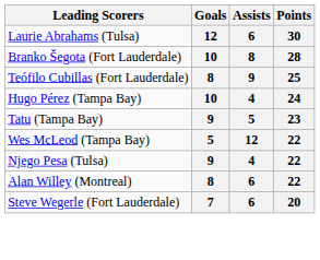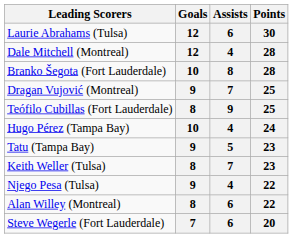 <table class="wikitable">
 <tr>
 <th>Leading Scorers</th>
 <th>Goals</th>
 <th>Assists</th>
 <th>Points</th>
 </tr>
 <tr>
 <td><a href='#'>Laurie Abrahams</a> (Tulsa)</td>
 <th>12</th>
 <th>6</th>
 <th>30</th>
 </tr>
 <tr>
+<td><a href='#'>Dale Mitchell</a> (Montreal)</td>
+<th>12</th>
+<th>4</th>
+<th>28</th>
+</tr>
+<tr>
 <td><a href='#'>Branko Šegota</a> (Fort Lauderdale)</td>
 <th>10</th>
 <th>8</th>
 <th>28</th>
+</tr>
+<tr>
+<td><a href='#'>Dragan Vujović</a> (Montreal)</td>
+<th>9</th>
+<th>7</th>
+<th>25</th>
 </tr>
 <tr>
 <td><a href='#'>Teófilo Cubillas</a> (Fort Lauderdale)</td>
 <th>8</th>
 <th>9</th>
 <th>25</th>
 </tr>
 <tr>
 <td><a href='#'>Hugo Pérez</a> (Tampa Bay)</td>
 <th>10</th>
 <th>4</th>
 <th>24</th>
 </tr>
 <tr>
 <td><a href='#'>Tatu</a> (Tampa Bay)</td>
 <th>9</th>
 <th>5</th>
 <th>23</th>
 </tr>
 <tr>
-<td><a href='#'>Wes McLeod</a> (Tampa Bay)</td>
-<th>5</th>
-<th>12</th>
-<th>22</th>
+<td><a href='#'>Keith Weller</a> (Tulsa)</td>
+<th>8</th>
+<th>7</th>
+<th>23</th>
 </tr>
 <tr>
 <td><a href='#'>Njego Pesa</a> (Tulsa)</td>
 <th>9</th>
 <th>4</th>
 <th>22</th>
 </tr>
 <tr>
 <td><a href='#'>Alan Willey</a> (Montreal)</td>
 <th>8</th>
 <th>6</th>
 <th>22</th>
 </tr>
 <tr>
 <td><a href='#'>Steve Wegerle</a> (Fort Lauderdale)</td>
 <th>7</th>
 <th>6</th>
 <th>20</th>
 </tr>
 </table>
